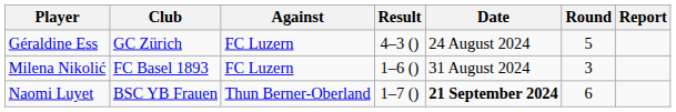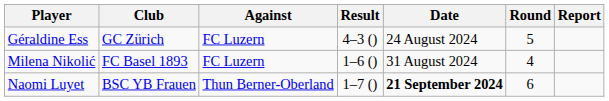 <table class="wikitable sortable">
 <tr>
 <th>Player</th>
 <th>Club</th>
 <th>Against</th>
 <th>Result</th>
 <th>Date</th>
 <th>Round</th>
 <th>Report</th>
 </tr>
 <tr>
 <td> <a href='#'>Géraldine Ess</a></td>
 <td><a href='#'>GC Zürich</a></td>
 <td><a href='#'>FC Luzern</a></td>
 <td style="text-align:center">4–3 ()</td>
 <td>24 August 2024</td>
 <td style="text-align:center">5</td>
 <td></td>
 </tr>
 <tr>
 <td> <a href='#'>Milena Nikolić</a></td>
 <td><a href='#'>FC Basel 1893</a></td>
 <td><a href='#'>FC Luzern</a></td>
 <td style="text-align:center">1–6 ()</td>
 <td>31 August 2024</td>
-<td style="text-align:center">3</td>
+<td style="text-align:center">4</td>
 <td></td>
 </tr>
 <tr>
 <td> <a href='#'>Naomi Luyet</a></td>
 <td><a href='#'>BSC YB Frauen</a></td>
 <td><a href='#'>Thun Berner-Oberland</a></td>
 <td style="text-align:center">1–7 ()</td>
 <td><strong>21 September 2024</strong></td>
 <td style="text-align:center">6</td>
 <td></td>
 </tr>
 </table>
